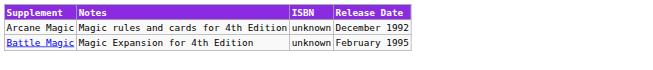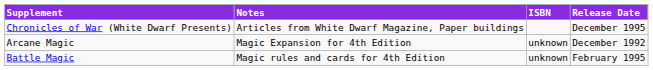 <table class="wikitable">
 <tr valign=center>
 </tr>
 <tr style="color:white; background:#8A2BE2;">
 <td><strong>Supplement</strong></td>
 <td><strong>Notes</strong></td>
 <td><strong>ISBN</strong></td>
 <td><strong>Release Date</strong></td>
 </tr>
 <tr>
+<td><a href='#'>Chronicles of War</a> (White Dwarf Presents)</td>
+<td>Articles from White Dwarf Magazine, Paper buildings</td>
+<td></td>
+<td>December 1995</td>
+</tr>
+<tr>
 <td>Arcane Magic</td>
-<td>Magic rules and cards for 4th Edition</td>
+<td>Magic Expansion for 4th Edition</td>
 <td>unknown</td>
 <td>December 1992</td>
 </tr>
 <tr>
 <td><a href='#'>Battle Magic</a></td>
-<td>Magic Expansion for 4th Edition</td>
+<td>Magic rules and cards for 4th Edition</td>
 <td>unknown</td>
 <td>February 1995</td>
 </tr>
 </table>
